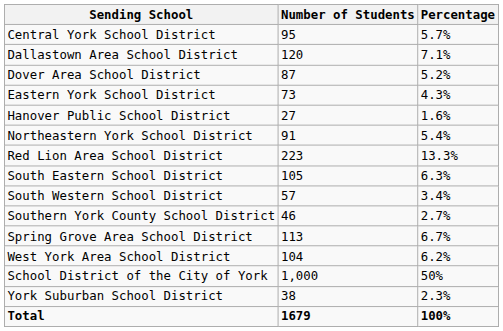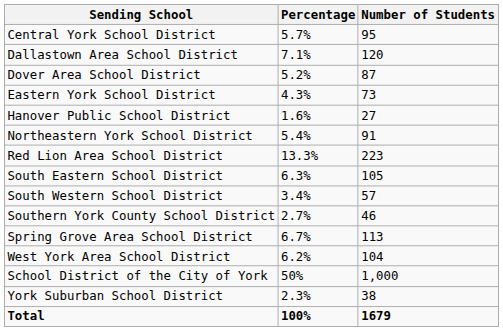 <table class="wikitable">
 <tr>
 <th>Sending School</th>
+<th>Percentage</th>
 <th>Number of Students</th>
-<th>Percentage</th>
 </tr>
 <tr>
 <td>Central York School District</td>
+<td>5.7%</td>
 <td>95</td>
-<td>5.7%</td>
 </tr>
 <tr>
 <td>Dallastown Area School District</td>
+<td>7.1%</td>
 <td>120</td>
-<td>7.1%</td>
 </tr>
 <tr>
 <td>Dover Area School District</td>
+<td>5.2%</td>
 <td>87</td>
-<td>5.2%</td>
 </tr>
 <tr>
 <td>Eastern York School District</td>
+<td>4.3%</td>
 <td>73</td>
-<td>4.3%</td>
 </tr>
 <tr>
 <td>Hanover Public School District</td>
+<td>1.6%</td>
 <td>27</td>
-<td>1.6%</td>
 </tr>
 <tr>
 <td>Northeastern York School District</td>
+<td>5.4%</td>
 <td>91</td>
-<td>5.4%</td>
 </tr>
 <tr>
 <td>Red Lion Area School District</td>
+<td>13.3%</td>
 <td>223</td>
-<td>13.3%</td>
 </tr>
 <tr>
 <td>South Eastern School District</td>
+<td>6.3%</td>
 <td>105</td>
-<td>6.3%</td>
 </tr>
 <tr>
 <td>South Western School District</td>
+<td>3.4%</td>
 <td>57</td>
-<td>3.4%</td>
 </tr>
 <tr>
 <td>Southern York County School District</td>
+<td>2.7%</td>
 <td>46</td>
-<td>2.7%</td>
 </tr>
 <tr>
 <td>Spring Grove Area School District</td>
+<td>6.7%</td>
 <td>113</td>
-<td>6.7%</td>
 </tr>
 <tr>
 <td>West York Area School District</td>
+<td>6.2%</td>
 <td>104</td>
-<td>6.2%</td>
 </tr>
 <tr>
 <td>School District of the City of York</td>
+<td>50%</td>
 <td>1,000</td>
-<td>50%</td>
 </tr>
 <tr>
 <td>York Suburban School District</td>
+<td>2.3%</td>
 <td>38</td>
-<td>2.3%</td>
 </tr>
 <tr>
 <td><strong>Total</strong></td>
+<td><strong>100%</strong></td>
 <td><strong>1679</strong></td>
-<td><strong>100%</strong></td>
 </tr>
 </table>
